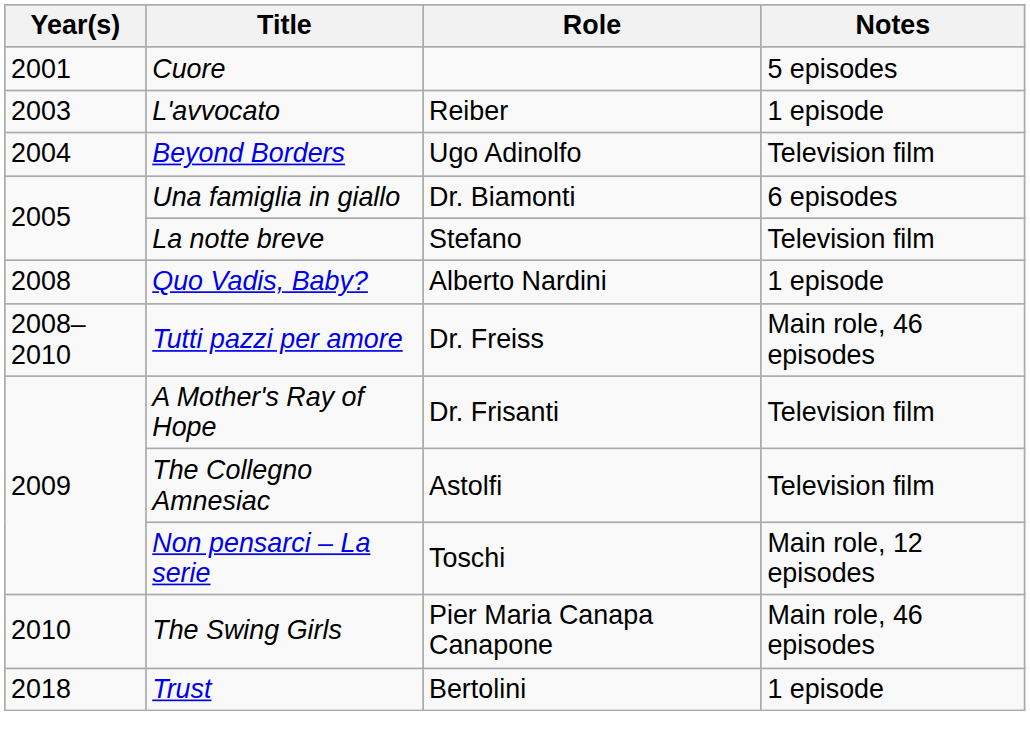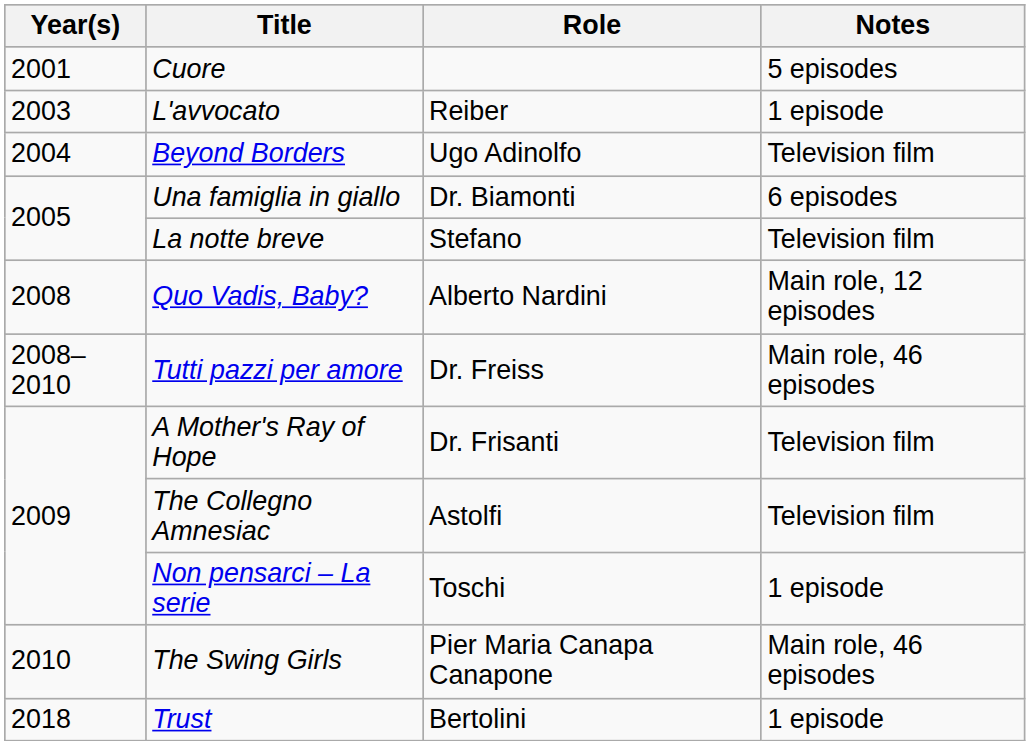 <table class="wikitable sortable">
 <tr>
 <th>Year(s)</th>
 <th>Title</th>
 <th>Role</th>
 <th class="unsortable">Notes</th>
 </tr>
 <tr>
 <td>2001</td>
 <td><em>Cuore</em></td>
 <td></td>
 <td>5 episodes</td>
 </tr>
 <tr>
 <td>2003</td>
 <td><em>L'avvocato</em></td>
 <td>Reiber</td>
 <td>1 episode</td>
 </tr>
 <tr>
 <td>2004</td>
 <td><em><a href='#'>Beyond Borders</a></em></td>
 <td>Ugo Adinolfo</td>
 <td>Television film</td>
 </tr>
 <tr>
 <td rowspan="2">2005</td>
 <td><em>Una famiglia in giallo</em></td>
 <td>Dr. Biamonti</td>
 <td>6 episodes</td>
 </tr>
 <tr>
 <td><em>La notte breve</em></td>
 <td>Stefano</td>
 <td>Television film</td>
 </tr>
 <tr>
 <td>2008</td>
 <td><em><a href='#'>Quo Vadis, Baby?</a></em></td>
 <td>Alberto Nardini</td>
-<td>1 episode</td>
+<td>Main role, 12 episodes</td>
 </tr>
 <tr>
 <td>2008–2010</td>
 <td><em><a href='#'>Tutti pazzi per amore</a></em></td>
 <td>Dr. Freiss</td>
 <td>Main role, 46 episodes</td>
 </tr>
 <tr>
 <td rowspan="3">2009</td>
 <td><em>A Mother's Ray of Hope</em></td>
 <td>Dr. Frisanti</td>
 <td>Television film</td>
 </tr>
 <tr>
 <td><em>The Collegno Amnesiac</em></td>
 <td>Astolfi</td>
 <td>Television film</td>
 </tr>
 <tr>
 <td><em><a href='#'>Non pensarci – La serie</a></em></td>
 <td>Toschi</td>
-<td>Main role, 12 episodes</td>
+<td>1 episode</td>
 </tr>
 <tr>
 <td>2010</td>
 <td><em>The Swing Girls</em></td>
 <td>Pier Maria Canapa Canapone</td>
 <td>Main role, 46 episodes</td>
 </tr>
 <tr>
 <td>2018</td>
 <td><a href='#'><em>Trust</em></a></td>
 <td>Bertolini</td>
 <td>1 episode</td>
 </tr>
 </table>
